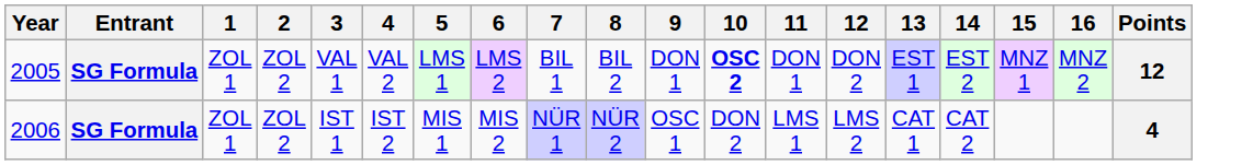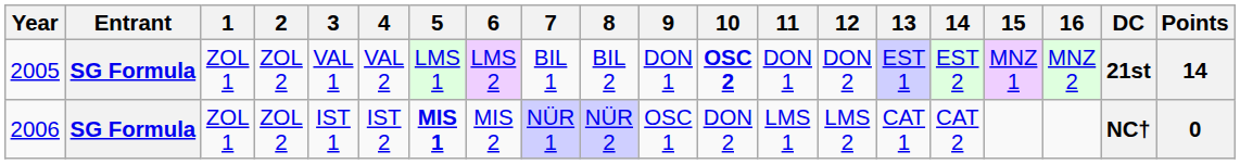 <table class="wikitable" style="text-align:center; font-size:85%">
 <tr>
 <th>Year</th>
 <th>Entrant</th>
 <th>1</th>
 <th>2</th>
 <th>3</th>
 <th>4</th>
 <th>5</th>
 <th>6</th>
 <th>7</th>
 <th>8</th>
 <th>9</th>
 <th>10</th>
 <th>11</th>
 <th>12</th>
 <th>13</th>
 <th>14</th>
 <th>15</th>
 <th>16</th>
+<th>DC</th>
 <th>Points</th>
 </tr>
 <tr>
 <td><a href='#'>2005</a></td>
 <th nowrap><a href='#'>SG Formula</a></th>
 <td style="background:#;"><a href='#'>ZOL<br>1</a><br></td>
 <td style="background:#;"><a href='#'>ZOL<br>2</a><br></td>
 <td style="background:#;"><a href='#'>VAL<br>1</a><br></td>
 <td style="background:#;"><a href='#'>VAL<br>2</a><br></td>
 <td style="background:#dfffdf;"><a href='#'>LMS<br>1</a><br></td>
 <td style="background:#efcfff;"><a href='#'>LMS<br>2</a><br></td>
 <td style="background:#;"><a href='#'>BIL<br>1</a><br></td>
 <td style="background:#;"><a href='#'>BIL<br>2</a><br></td>
 <td style="background:#;"><a href='#'>DON<br>1</a><br></td>
 <td style="background:#;"><strong><a href='#'>OSC<br>2</a><br></strong></td>
 <td style="background:#;"><a href='#'>DON<br>1</a><br></td>
 <td style="background:#;"><a href='#'>DON<br>2</a><br></td>
 <td style="background:#cfcfff;"><a href='#'>EST<br>1</a><br></td>
 <td style="background:#dfffdf;"><a href='#'>EST<br>2</a><br></td>
 <td style="background:#efcfff;"><a href='#'>MNZ<br>1</a><br></td>
 <td style="background:#dfffdf;"><a href='#'>MNZ<br>2</a><br></td>
-<th>12</th>
+<th>21st</th>
+<th>14</th>
 </tr>
 <tr>
 <td><a href='#'>2006</a></td>
 <th nowrap><a href='#'>SG Formula</a></th>
 <td style="background:#;"><a href='#'>ZOL<br>1</a><br></td>
 <td style="background:#;"><a href='#'>ZOL<br>2</a><br></td>
 <td style="background:#;"><a href='#'>IST<br>1</a><br></td>
 <td style="background:#;"><a href='#'>IST<br>2</a><br></td>
-<td style="background:#;"><a href='#'>MIS<br>1</a><br></td>
+<td style="background:#;"><strong><a href='#'>MIS<br>1</a><br></strong></td>
 <td style="background:#;"><a href='#'>MIS<br>2</a><br></td>
 <td style="background:#cfcfff;"><a href='#'>NÜR<br>1</a><br></td>
 <td style="background:#cfcfff;"><a href='#'>NÜR<br>2</a><br></td>
 <td style="background:#;"><a href='#'>OSC<br>1</a><br></td>
 <td style="background:#;"><a href='#'>DON<br>2</a><br></td>
 <td style="background:#;"><a href='#'>LMS<br>1</a><br></td>
 <td style="background:#;"><a href='#'>LMS<br>2</a><br></td>
 <td style="background:#;"><a href='#'>CAT<br>1</a><br></td>
 <td style="background:#;"><a href='#'>CAT<br>2</a><br></td>
 <td></td>
 <td></td>
-<th>4</th>
+<th>NC†</th>
+<th>0</th>
 </tr>
 </table>
